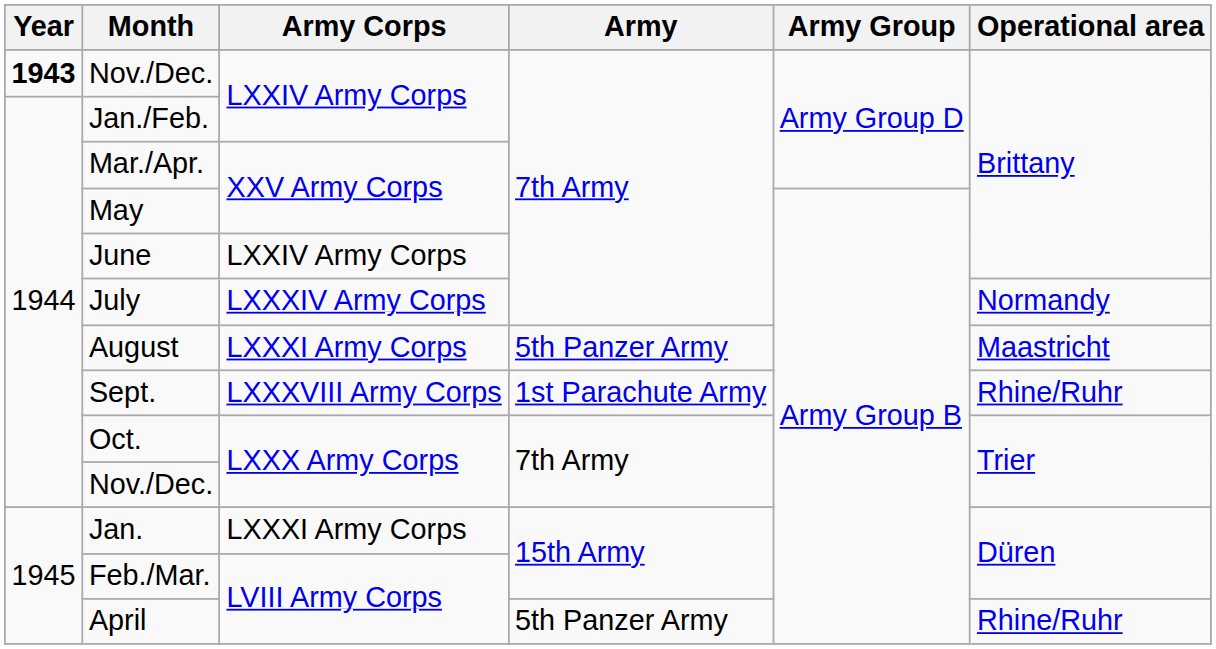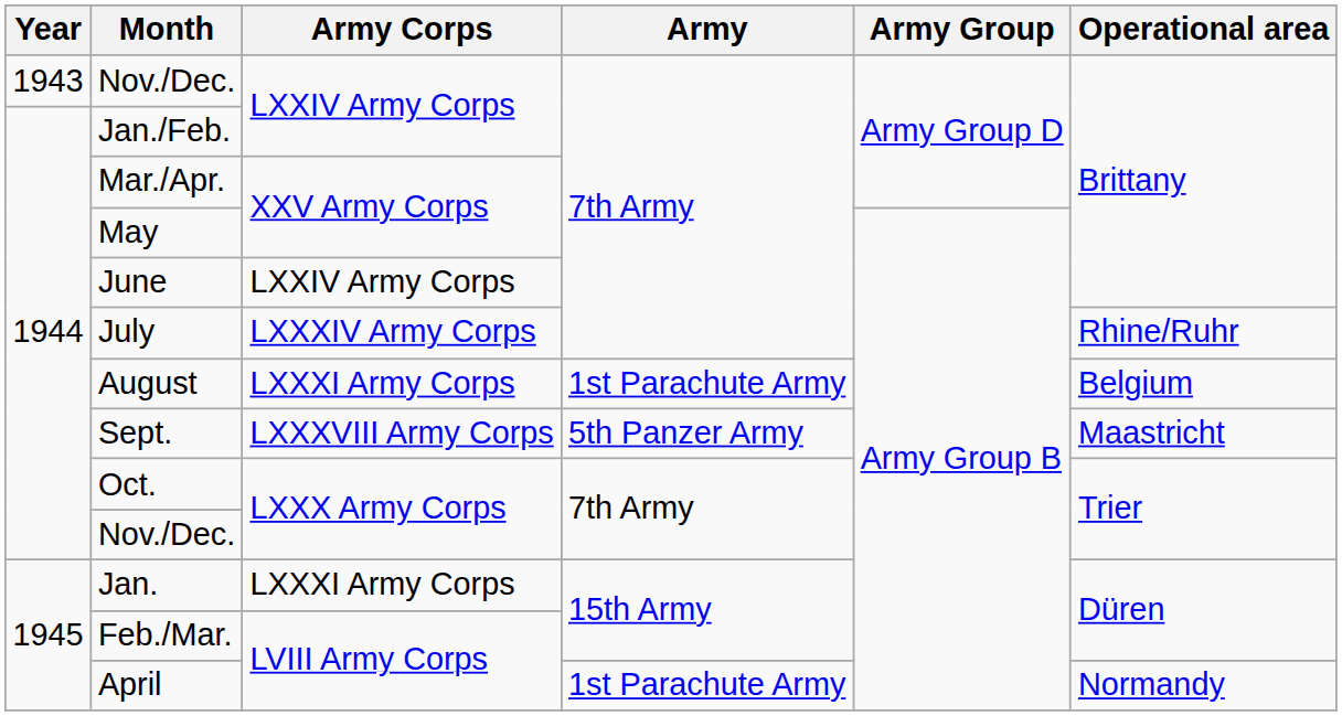 <table class="wikitable">
 <tr>
 <th>Year</th>
 <th>Month</th>
 <th>Army Corps</th>
 <th>Army</th>
 <th>Army Group</th>
 <th>Operational area</th>
 </tr>
 <tr>
-<td><strong>1943</strong></td>
+<td>1943</td>
 <td>Nov./Dec.</td>
 <td rowspan="2"><a href='#'>LXXIV Army Corps</a></td>
 <td rowspan="6"><a href='#'>7th Army</a></td>
 <td rowspan="3"><a href='#'>Army Group D</a></td>
 <td rowspan="5"><a href='#'>Brittany</a></td>
 </tr>
 <tr>
 <td rowspan="9">1944</td>
 <td>Jan./Feb.</td>
 </tr>
 <tr>
 <td>Mar./Apr.</td>
 <td rowspan="2"><a href='#'>XXV Army Corps</a></td>
 </tr>
 <tr>
 <td>May</td>
 <td rowspan="10"><a href='#'>Army Group B</a></td>
 </tr>
 <tr>
 <td>June</td>
 <td>LXXIV Army Corps</td>
 </tr>
 <tr>
 <td>July</td>
 <td><a href='#'>LXXXIV Army Corps</a></td>
-<td><a href='#'>Normandy</a></td>
+<td><a href='#'>Rhine/Ruhr</a></td>
 </tr>
 <tr>
 <td>August</td>
 <td><a href='#'>LXXXI Army Corps</a></td>
-<td><a href='#'>5th Panzer Army</a></td>
-<td><a href='#'>Maastricht</a></td>
+<td><a href='#'>1st Parachute Army</a></td>
+<td><a href='#'>Belgium</a></td>
 </tr>
 <tr>
 <td>Sept.</td>
 <td><a href='#'>LXXXVIII Army Corps</a></td>
-<td><a href='#'>1st Parachute Army</a></td>
-<td><a href='#'>Rhine/Ruhr</a></td>
+<td><a href='#'>5th Panzer Army</a></td>
+<td><a href='#'>Maastricht</a></td>
 </tr>
 <tr>
 <td>Oct.</td>
 <td rowspan="2"><a href='#'>LXXX Army Corps</a></td>
 <td rowspan="2">7th Army</td>
 <td rowspan="2"><a href='#'>Trier</a></td>
 </tr>
 <tr>
 <td>Nov./Dec.</td>
 </tr>
 <tr>
 <td rowspan="3">1945</td>
 <td>Jan.</td>
 <td>LXXXI Army Corps</td>
 <td rowspan="2"><a href='#'>15th Army</a></td>
 <td rowspan="2"><a href='#'>Düren</a></td>
 </tr>
 <tr>
 <td>Feb./Mar.</td>
 <td rowspan="2"><a href='#'>LVIII Army Corps</a></td>
 </tr>
 <tr>
 <td>April</td>
-<td>5th Panzer Army</td>
-<td><a href='#'>Rhine/Ruhr</a></td>
+<td><a href='#'>1st Parachute Army</a></td>
+<td><a href='#'>Normandy</a></td>
 </tr>
 </table>
